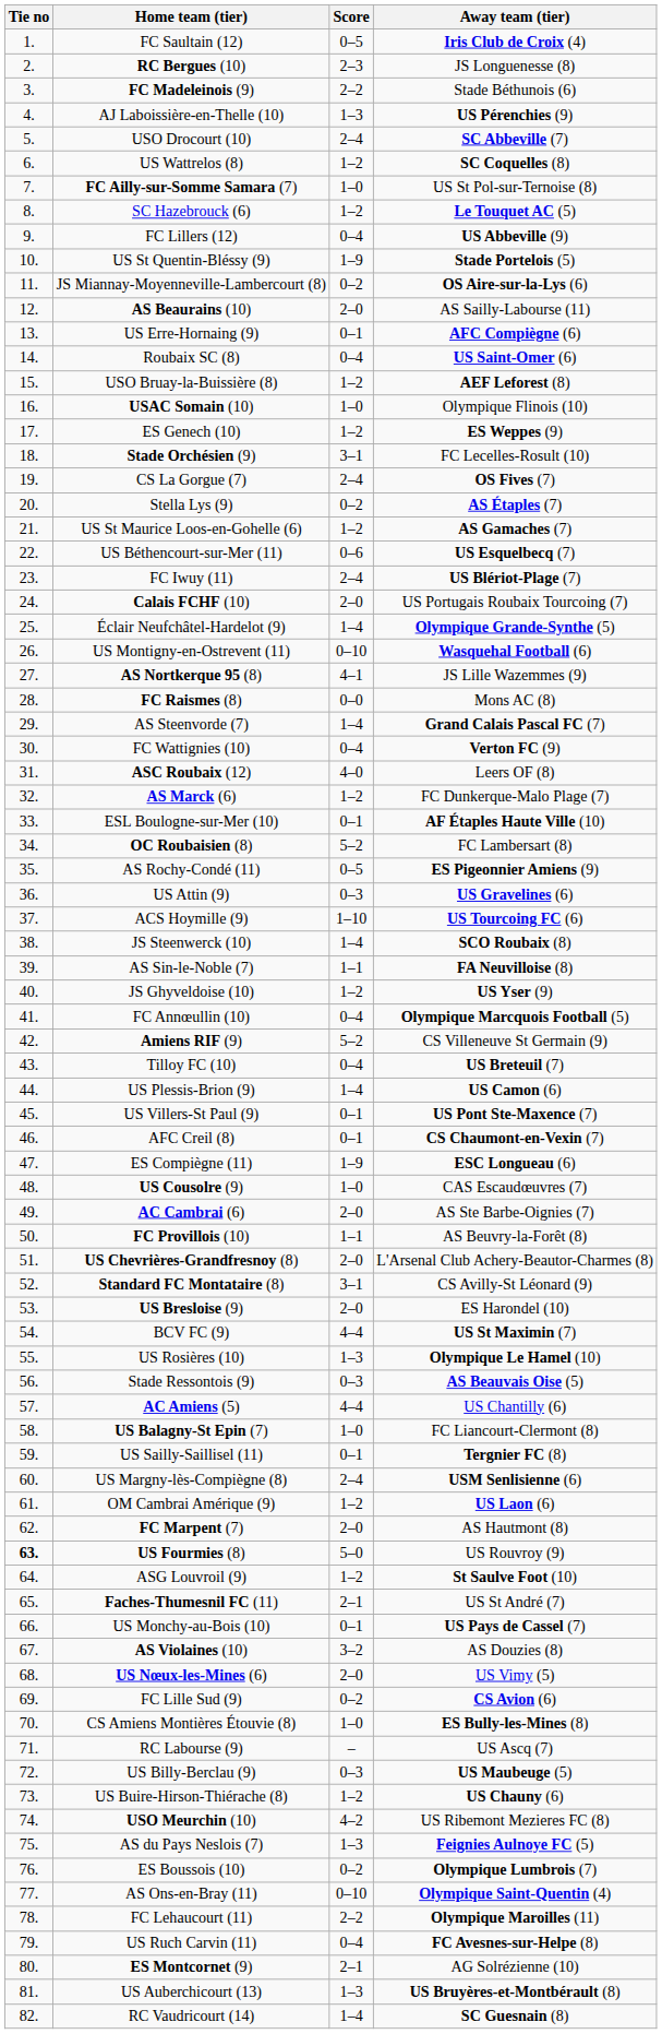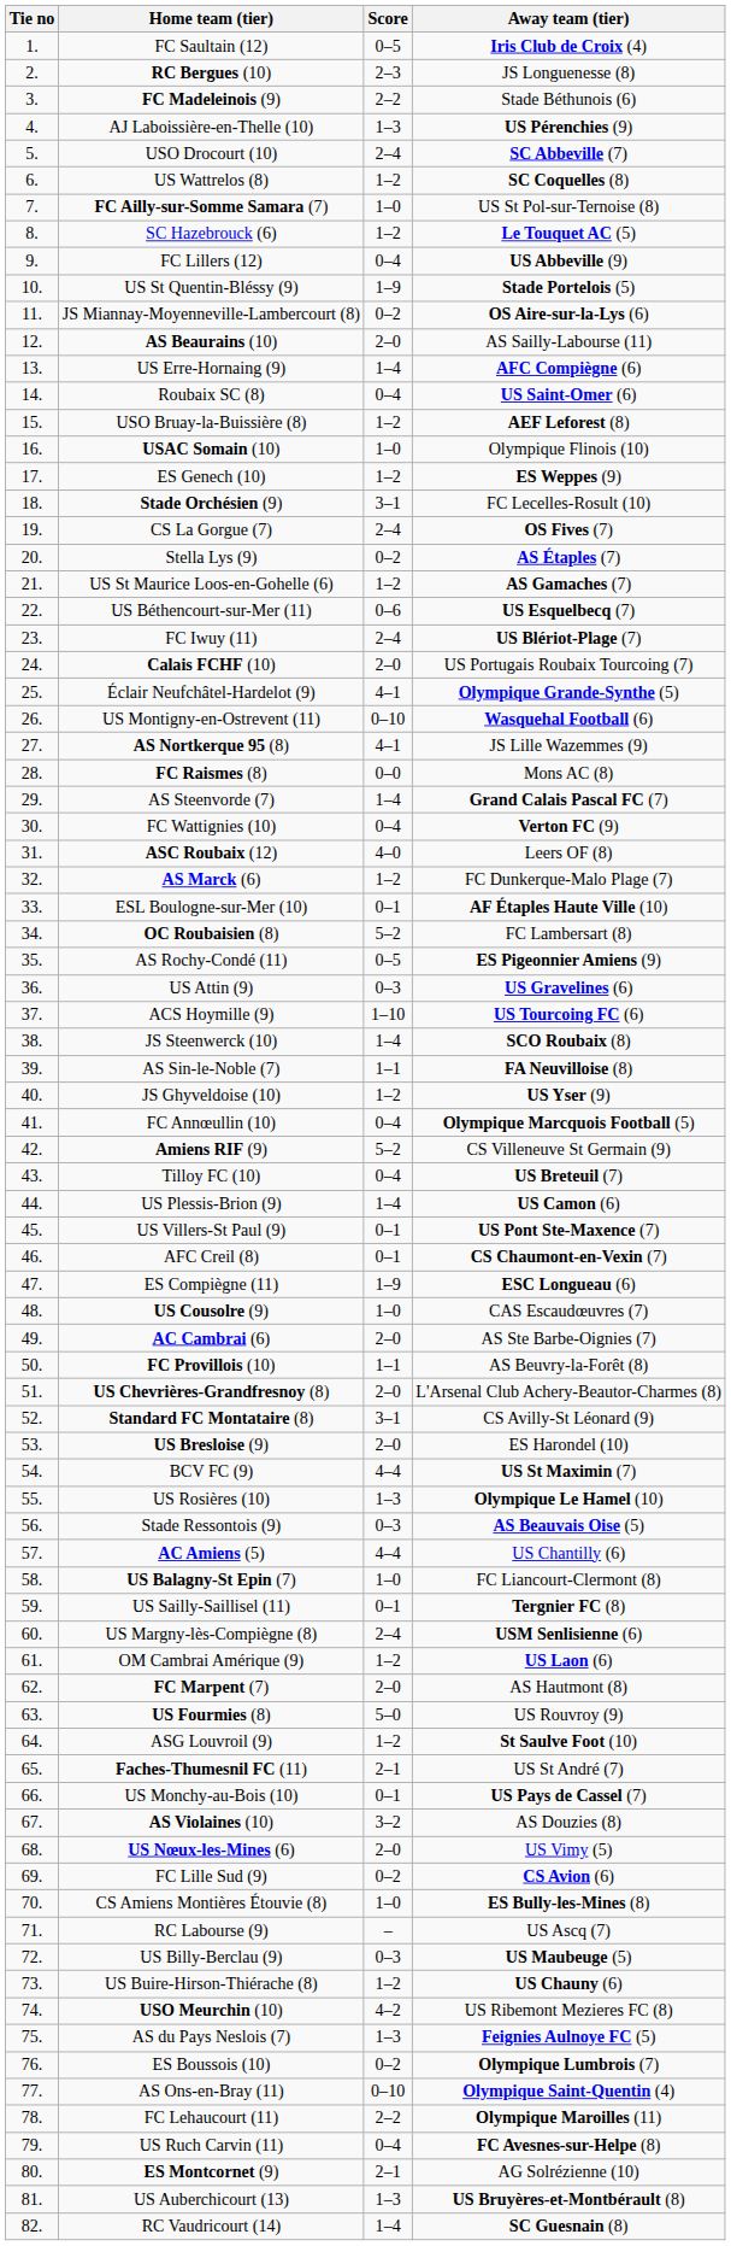 <table class="wikitable" style="text-align: center">
 <tr>
 <th>Tie no</th>
 <th>Home team (tier)</th>
 <th>Score</th>
 <th>Away team (tier)</th>
 </tr>
 <tr>
 <td>1.</td>
 <td>FC Saultain (12)</td>
 <td>0–5</td>
 <td><strong><a href='#'>Iris Club de Croix</a></strong> (4)</td>
 </tr>
 <tr>
 <td>2.</td>
 <td><strong>RC Bergues</strong> (10)</td>
 <td>2–3</td>
 <td>JS Longuenesse (8)</td>
 </tr>
 <tr>
 <td>3.</td>
 <td><strong>FC Madeleinois</strong> (9)</td>
 <td>2–2 </td>
 <td>Stade Béthunois (6)</td>
 </tr>
 <tr>
 <td>4.</td>
 <td>AJ Laboissière-en-Thelle (10)</td>
 <td>1–3</td>
 <td><strong>US Pérenchies</strong> (9)</td>
 </tr>
 <tr>
 <td>5.</td>
 <td>USO Drocourt (10)</td>
 <td>2–4</td>
 <td><strong><a href='#'>SC Abbeville</a></strong> (7)</td>
 </tr>
 <tr>
 <td>6.</td>
 <td>US Wattrelos (8)</td>
 <td>1–2 </td>
 <td><strong>SC Coquelles</strong> (8)</td>
 </tr>
 <tr>
 <td>7.</td>
 <td><strong>FC Ailly-sur-Somme Samara</strong> (7)</td>
 <td>1–0</td>
 <td>US St Pol-sur-Ternoise (8)</td>
 </tr>
 <tr>
 <td>8.</td>
 <td><a href='#'>SC Hazebrouck</a> (6)</td>
 <td>1–2</td>
 <td><strong><a href='#'>Le Touquet AC</a></strong> (5)</td>
 </tr>
 <tr>
 <td>9.</td>
 <td>FC Lillers (12)</td>
 <td>0–4</td>
 <td><strong>US Abbeville</strong> (9)</td>
 </tr>
 <tr>
 <td>10.</td>
 <td>US St Quentin-Bléssy (9)</td>
 <td>1–9</td>
 <td><strong>Stade Portelois</strong> (5)</td>
 </tr>
 <tr>
 <td>11.</td>
 <td>JS Miannay-Moyenneville-Lambercourt (8)</td>
 <td>0–2</td>
 <td><strong>OS Aire-sur-la-Lys</strong> (6)</td>
 </tr>
 <tr>
 <td>12.</td>
 <td><strong>AS Beaurains</strong> (10)</td>
 <td>2–0</td>
 <td>AS Sailly-Labourse (11)</td>
 </tr>
 <tr>
 <td>13.</td>
 <td>US Erre-Hornaing (9)</td>
-<td>0–1</td>
+<td>1–4</td>
 <td><strong><a href='#'>AFC Compiègne</a></strong> (6)</td>
 </tr>
 <tr>
 <td>14.</td>
 <td>Roubaix SC (8)</td>
 <td>0–4</td>
 <td><strong><a href='#'>US Saint-Omer</a></strong> (6)</td>
 </tr>
 <tr>
 <td>15.</td>
 <td>USO Bruay-la-Buissière (8)</td>
 <td>1–2</td>
 <td><strong>AEF Leforest</strong> (8)</td>
 </tr>
 <tr>
 <td>16.</td>
 <td><strong>USAC Somain</strong> (10)</td>
 <td>1–0</td>
 <td>Olympique Flinois (10)</td>
 </tr>
 <tr>
 <td>17.</td>
 <td>ES Genech (10)</td>
 <td>1–2</td>
 <td><strong>ES Weppes</strong> (9)</td>
 </tr>
 <tr>
 <td>18.</td>
 <td><strong>Stade Orchésien</strong> (9)</td>
 <td>3–1</td>
 <td>FC Lecelles-Rosult (10)</td>
 </tr>
 <tr>
 <td>19.</td>
 <td>CS La Gorgue (7)</td>
 <td>2–4 </td>
 <td><strong>OS Fives</strong> (7)</td>
 </tr>
 <tr>
 <td>20.</td>
 <td>Stella Lys (9)</td>
 <td>0–2 </td>
 <td><strong><a href='#'>AS Étaples</a></strong> (7)</td>
 </tr>
 <tr>
 <td>21.</td>
 <td>US St Maurice Loos-en-Gohelle (6)</td>
 <td>1–2</td>
 <td><strong>AS Gamaches</strong> (7)</td>
 </tr>
 <tr>
 <td>22.</td>
 <td>US Béthencourt-sur-Mer (11)</td>
 <td>0–6</td>
 <td><strong>US Esquelbecq</strong> (7)</td>
 </tr>
 <tr>
 <td>23.</td>
 <td>FC Iwuy (11)</td>
 <td>2–4</td>
 <td><strong>US Blériot-Plage</strong> (7)</td>
 </tr>
 <tr>
 <td>24.</td>
 <td><strong>Calais FCHF</strong> (10)</td>
 <td>2–0</td>
 <td>US Portugais Roubaix Tourcoing (7)</td>
 </tr>
 <tr>
 <td>25.</td>
 <td>Éclair Neufchâtel-Hardelot (9)</td>
-<td>1–4</td>
+<td>4–1</td>
 <td><strong><a href='#'>Olympique Grande-Synthe</a></strong> (5)</td>
 </tr>
 <tr>
 <td>26.</td>
 <td>US Montigny-en-Ostrevent (11)</td>
 <td>0–10</td>
 <td><strong><a href='#'>Wasquehal Football</a></strong> (6)</td>
 </tr>
 <tr>
 <td>27.</td>
 <td><strong>AS Nortkerque 95</strong> (8)</td>
 <td>4–1</td>
 <td>JS Lille Wazemmes (9)</td>
 </tr>
 <tr>
 <td>28.</td>
 <td><strong>FC Raismes</strong> (8)</td>
 <td>0–0 </td>
 <td>Mons AC (8)</td>
 </tr>
 <tr>
 <td>29.</td>
 <td>AS Steenvorde (7)</td>
 <td>1–4</td>
 <td><strong>Grand Calais Pascal FC</strong> (7)</td>
 </tr>
 <tr>
 <td>30.</td>
 <td>FC Wattignies (10)</td>
 <td>0–4</td>
 <td><strong>Verton FC</strong> (9)</td>
 </tr>
 <tr>
 <td>31.</td>
 <td><strong>ASC Roubaix</strong> (12)</td>
 <td>4–0</td>
 <td>Leers OF (8)</td>
 </tr>
 <tr>
 <td>32.</td>
 <td><strong><a href='#'>AS Marck</a></strong> (6)</td>
 <td>1–2</td>
 <td>FC Dunkerque-Malo Plage (7)</td>
 </tr>
 <tr>
 <td>33.</td>
 <td>ESL Boulogne-sur-Mer (10)</td>
 <td>0–1</td>
 <td><strong>AF Étaples Haute Ville</strong> (10)</td>
 </tr>
 <tr>
 <td>34.</td>
 <td><strong>OC Roubaisien</strong> (8)</td>
 <td>5–2 </td>
 <td>FC Lambersart (8)</td>
 </tr>
 <tr>
 <td>35.</td>
 <td>AS Rochy-Condé (11)</td>
 <td>0–5</td>
 <td><strong>ES Pigeonnier Amiens</strong> (9)</td>
 </tr>
 <tr>
 <td>36.</td>
 <td>US Attin (9)</td>
 <td>0–3</td>
 <td><strong><a href='#'>US Gravelines</a></strong> (6)</td>
 </tr>
 <tr>
 <td>37.</td>
 <td>ACS Hoymille (9)</td>
 <td>1–10</td>
 <td><strong><a href='#'>US Tourcoing FC</a></strong> (6)</td>
 </tr>
 <tr>
 <td>38.</td>
 <td>JS Steenwerck (10)</td>
 <td>1–4</td>
 <td><strong>SCO Roubaix</strong> (8)</td>
 </tr>
 <tr>
 <td>39.</td>
 <td>AS Sin-le-Noble (7)</td>
 <td>1–1 </td>
 <td><strong>FA Neuvilloise</strong> (8)</td>
 </tr>
 <tr>
 <td>40.</td>
 <td>JS Ghyveldoise (10)</td>
 <td>1–2</td>
 <td><strong>US Yser</strong> (9)</td>
 </tr>
 <tr>
 <td>41.</td>
 <td>FC Annœullin (10)</td>
 <td>0–4</td>
 <td><strong>Olympique Marcquois Football</strong> (5)</td>
 </tr>
 <tr>
 <td>42.</td>
 <td><strong>Amiens RIF</strong> (9)</td>
 <td>5–2</td>
 <td>CS Villeneuve St Germain (9)</td>
 </tr>
 <tr>
 <td>43.</td>
 <td>Tilloy FC (10)</td>
 <td>0–4</td>
 <td><strong>US Breteuil</strong> (7)</td>
 </tr>
 <tr>
 <td>44.</td>
 <td>US Plessis-Brion (9)</td>
 <td>1–4</td>
 <td><strong>US Camon</strong> (6)</td>
 </tr>
 <tr>
 <td>45.</td>
 <td>US Villers-St Paul (9)</td>
 <td>0–1</td>
 <td><strong>US Pont Ste-Maxence</strong> (7)</td>
 </tr>
 <tr>
 <td>46.</td>
 <td>AFC Creil (8)</td>
 <td>0–1</td>
 <td><strong>CS Chaumont-en-Vexin</strong> (7)</td>
 </tr>
 <tr>
 <td>47.</td>
 <td>ES Compiègne (11)</td>
 <td>1–9</td>
 <td><strong>ESC Longueau</strong> (6)</td>
 </tr>
 <tr>
 <td>48.</td>
 <td><strong>US Cousolre</strong> (9)</td>
 <td>1–0</td>
 <td>CAS Escaudœuvres (7)</td>
 </tr>
 <tr>
 <td>49.</td>
 <td><strong><a href='#'>AC Cambrai</a></strong> (6)</td>
 <td>2–0</td>
 <td>AS Ste Barbe-Oignies (7)</td>
 </tr>
 <tr>
 <td>50.</td>
 <td><strong>FC Provillois</strong> (10)</td>
 <td>1–1 </td>
 <td>AS Beuvry-la-Forêt (8)</td>
 </tr>
 <tr>
 <td>51.</td>
 <td><strong>US Chevrières-Grandfresnoy</strong> (8)</td>
 <td>2–0</td>
 <td>L'Arsenal Club Achery-Beautor-Charmes (8)</td>
 </tr>
 <tr>
 <td>52.</td>
 <td><strong>Standard FC Montataire</strong> (8)</td>
 <td>3–1 </td>
 <td>CS Avilly-St Léonard (9)</td>
 </tr>
 <tr>
 <td>53.</td>
 <td><strong>US Bresloise</strong> (9)</td>
 <td>2–0</td>
 <td>ES Harondel (10)</td>
 </tr>
 <tr>
 <td>54.</td>
 <td>BCV FC (9)</td>
 <td>4–4 </td>
 <td><strong>US St Maximin</strong> (7)</td>
 </tr>
 <tr>
 <td>55.</td>
 <td>US Rosières (10)</td>
 <td>1–3</td>
 <td><strong>Olympique Le Hamel</strong> (10)</td>
 </tr>
 <tr>
 <td>56.</td>
 <td>Stade Ressontois (9)</td>
 <td>0–3</td>
 <td><strong><a href='#'>AS Beauvais Oise</a></strong> (5)</td>
 </tr>
 <tr>
 <td>57.</td>
 <td><strong><a href='#'>AC Amiens</a></strong> (5)</td>
 <td>4–4 </td>
 <td><a href='#'>US Chantilly</a> (6)</td>
 </tr>
 <tr>
 <td>58.</td>
 <td><strong>US Balagny-St Epin</strong> (7)</td>
 <td>1–0</td>
 <td>FC Liancourt-Clermont (8)</td>
 </tr>
 <tr>
 <td>59.</td>
 <td>US Sailly-Saillisel (11)</td>
 <td>0–1</td>
 <td><strong>Tergnier FC</strong> (8)</td>
 </tr>
 <tr>
 <td>60.</td>
 <td>US Margny-lès-Compiègne (8)</td>
 <td>2–4</td>
 <td><strong>USM Senlisienne</strong> (6)</td>
 </tr>
 <tr>
 <td>61.</td>
 <td>OM Cambrai Amérique (9)</td>
 <td>1–2</td>
 <td><strong><a href='#'>US Laon</a></strong> (6)</td>
 </tr>
 <tr>
 <td>62.</td>
 <td><strong>FC Marpent</strong> (7)</td>
 <td>2–0</td>
 <td>AS Hautmont (8)</td>
 </tr>
 <tr>
-<td><strong>63.</strong></td>
+<td>63.</td>
 <td><strong>US Fourmies</strong> (8)</td>
 <td>5–0</td>
 <td>US Rouvroy (9)</td>
 </tr>
 <tr>
 <td>64.</td>
 <td>ASG Louvroil (9)</td>
 <td>1–2</td>
 <td><strong>St Saulve Foot</strong> (10)</td>
 </tr>
 <tr>
 <td>65.</td>
 <td><strong>Faches-Thumesnil FC</strong> (11)</td>
 <td>2–1</td>
 <td>US St André (7)</td>
 </tr>
 <tr>
 <td>66.</td>
 <td>US Monchy-au-Bois (10)</td>
 <td>0–1</td>
 <td><strong>US Pays de Cassel</strong> (7)</td>
 </tr>
 <tr>
 <td>67.</td>
 <td><strong>AS Violaines</strong> (10)</td>
 <td>3–2 </td>
 <td>AS Douzies (8)</td>
 </tr>
 <tr>
 <td>68.</td>
 <td><strong><a href='#'>US Nœux-les-Mines</a></strong> (6)</td>
 <td>2–0</td>
 <td><a href='#'>US Vimy</a> (5)</td>
 </tr>
 <tr>
 <td>69.</td>
 <td>FC Lille Sud (9)</td>
 <td>0–2</td>
 <td><strong><a href='#'>CS Avion</a></strong> (6)</td>
 </tr>
 <tr>
 <td>70.</td>
 <td>CS Amiens Montières Étouvie (8)</td>
 <td>1–0</td>
 <td><strong>ES Bully-les-Mines</strong> (8)</td>
 </tr>
 <tr>
 <td>71.</td>
 <td>RC Labourse (9)</td>
 <td>–</td>
 <td>US Ascq (7)</td>
 </tr>
 <tr>
 <td>72.</td>
 <td>US Billy-Berclau (9)</td>
 <td>0–3</td>
 <td><strong>US Maubeuge</strong> (5)</td>
 </tr>
 <tr>
 <td>73.</td>
 <td>US Buire-Hirson-Thiérache (8)</td>
 <td>1–2</td>
 <td><strong>US Chauny</strong> (6)</td>
 </tr>
 <tr>
 <td>74.</td>
 <td><strong>USO Meurchin</strong> (10)</td>
 <td>4–2</td>
 <td>US Ribemont Mezieres FC (8)</td>
 </tr>
 <tr>
 <td>75.</td>
 <td>AS du Pays Neslois (7)</td>
 <td>1–3 </td>
 <td><strong><a href='#'>Feignies Aulnoye FC</a></strong> (5)</td>
 </tr>
 <tr>
 <td>76.</td>
 <td>ES Boussois (10)</td>
 <td>0–2</td>
 <td><strong>Olympique Lumbrois</strong> (7)</td>
 </tr>
 <tr>
 <td>77.</td>
 <td>AS Ons-en-Bray (11)</td>
 <td>0–10</td>
 <td><strong><a href='#'>Olympique Saint-Quentin</a></strong> (4)</td>
 </tr>
 <tr>
 <td>78.</td>
 <td>FC Lehaucourt (11)</td>
 <td>2–2 </td>
 <td><strong>Olympique Maroilles</strong> (11)</td>
 </tr>
 <tr>
 <td>79.</td>
 <td>US Ruch Carvin (11)</td>
 <td>0–4</td>
 <td><strong>FC Avesnes-sur-Helpe</strong> (8)</td>
 </tr>
 <tr>
 <td>80.</td>
 <td><strong>ES Montcornet</strong> (9)</td>
 <td>2–1</td>
 <td>AG Solrézienne (10)</td>
 </tr>
 <tr>
 <td>81.</td>
 <td>US Auberchicourt (13)</td>
 <td>1–3 </td>
 <td><strong>US Bruyères-et-Montbérault</strong> (8)</td>
 </tr>
 <tr>
 <td>82.</td>
 <td>RC Vaudricourt (14)</td>
 <td>1–4</td>
 <td><strong>SC Guesnain</strong> (8)</td>
 </tr>
 </table>
